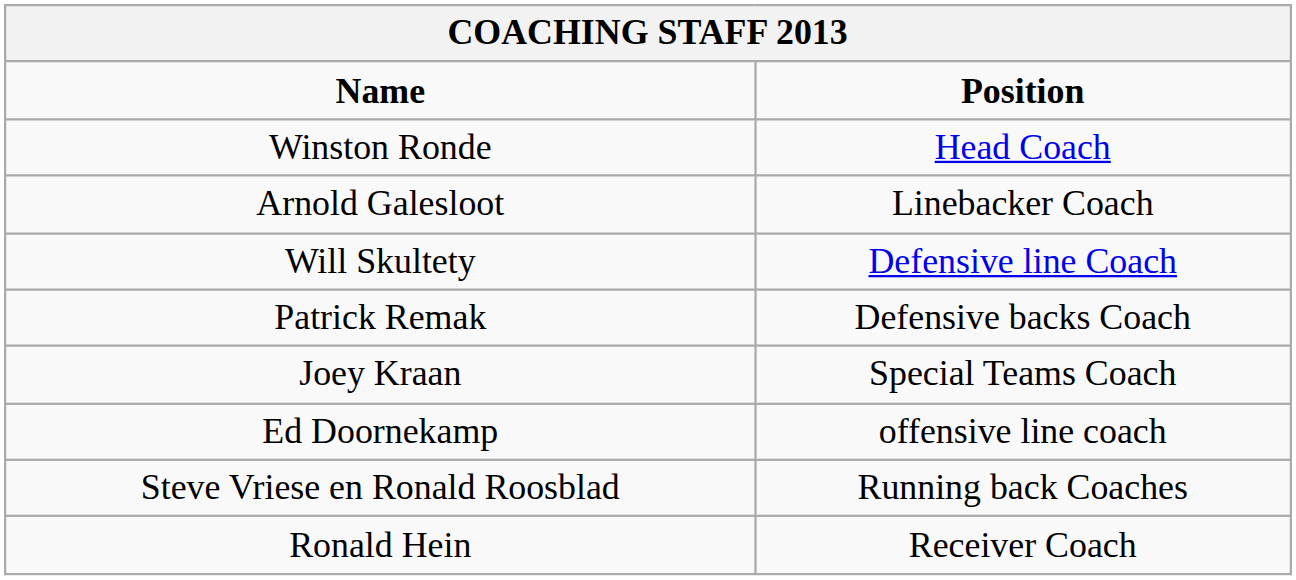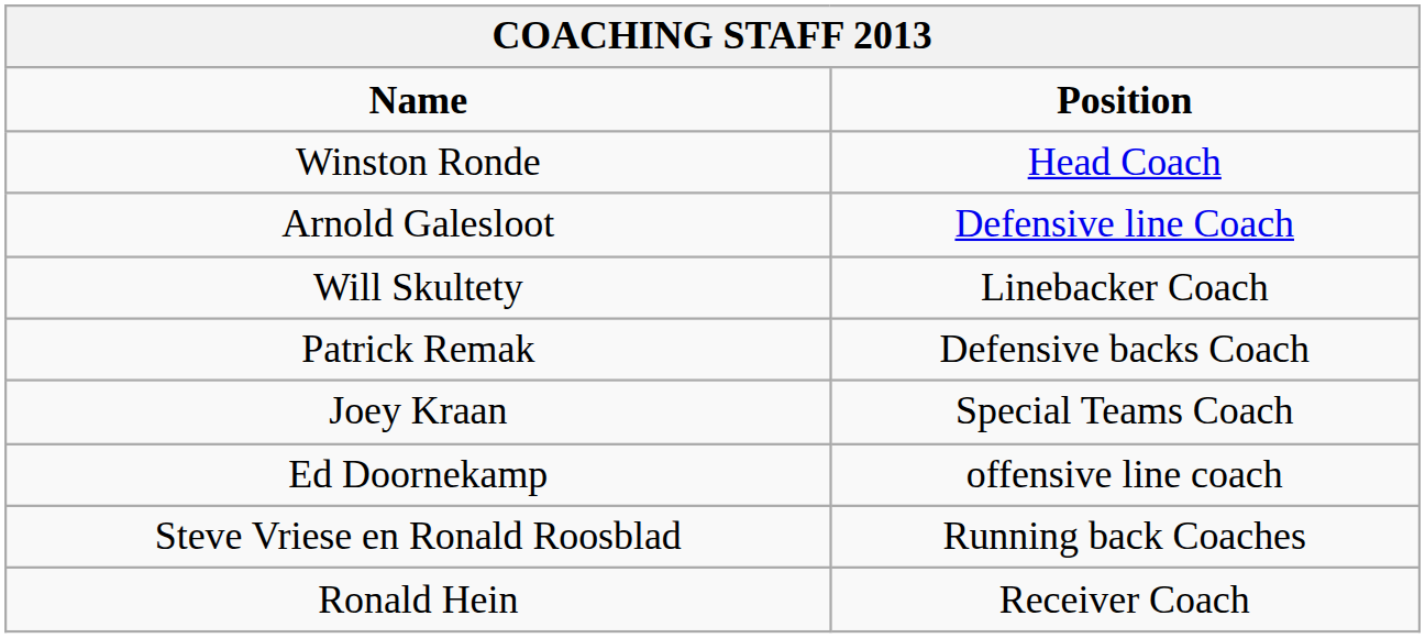 <table class="wikitable" width="65%">
 <tr>
 <th colspan="5"><strong>COACHING STAFF 2013</strong></th>
 </tr>
 <tr>
 <td style="text-align:center;"><strong>Name</strong></td>
 <td style="text-align:center;"><strong>Position</strong></td>
 </tr>
 <tr>
 <td style="text-align:center;">Winston Ronde</td>
 <td style="text-align:center;"><a href='#'>Head Coach</a></td>
 </tr>
 <tr>
 <td style="text-align:center;">Arnold Galesloot</td>
-<td style="text-align:center;">Linebacker Coach</td>
+<td style="text-align:center;"><a href='#'>Defensive line Coach</a></td>
 </tr>
 <tr>
 <td style="text-align:center;">Will Skultety</td>
-<td style="text-align:center;"><a href='#'>Defensive line Coach</a></td>
+<td style="text-align:center;">Linebacker Coach</td>
 </tr>
 <tr>
 <td style="text-align:center;">Patrick Remak</td>
 <td style="text-align:center;">Defensive backs Coach</td>
 </tr>
 <tr>
 <td style="text-align:center;">Joey Kraan</td>
 <td style="text-align:center;">Special Teams Coach</td>
 </tr>
 <tr>
 <td style="text-align:center;">Ed Doornekamp</td>
 <td style="text-align:center;">offensive line coach</td>
 </tr>
 <tr>
 <td style="text-align:center;">Steve Vriese en Ronald Roosblad</td>
 <td style="text-align:center;">Running back Coaches</td>
 </tr>
 <tr>
 <td style="text-align:center;">Ronald Hein</td>
 <td style="text-align:center;">Receiver Coach</td>
 </tr>
 </table>
